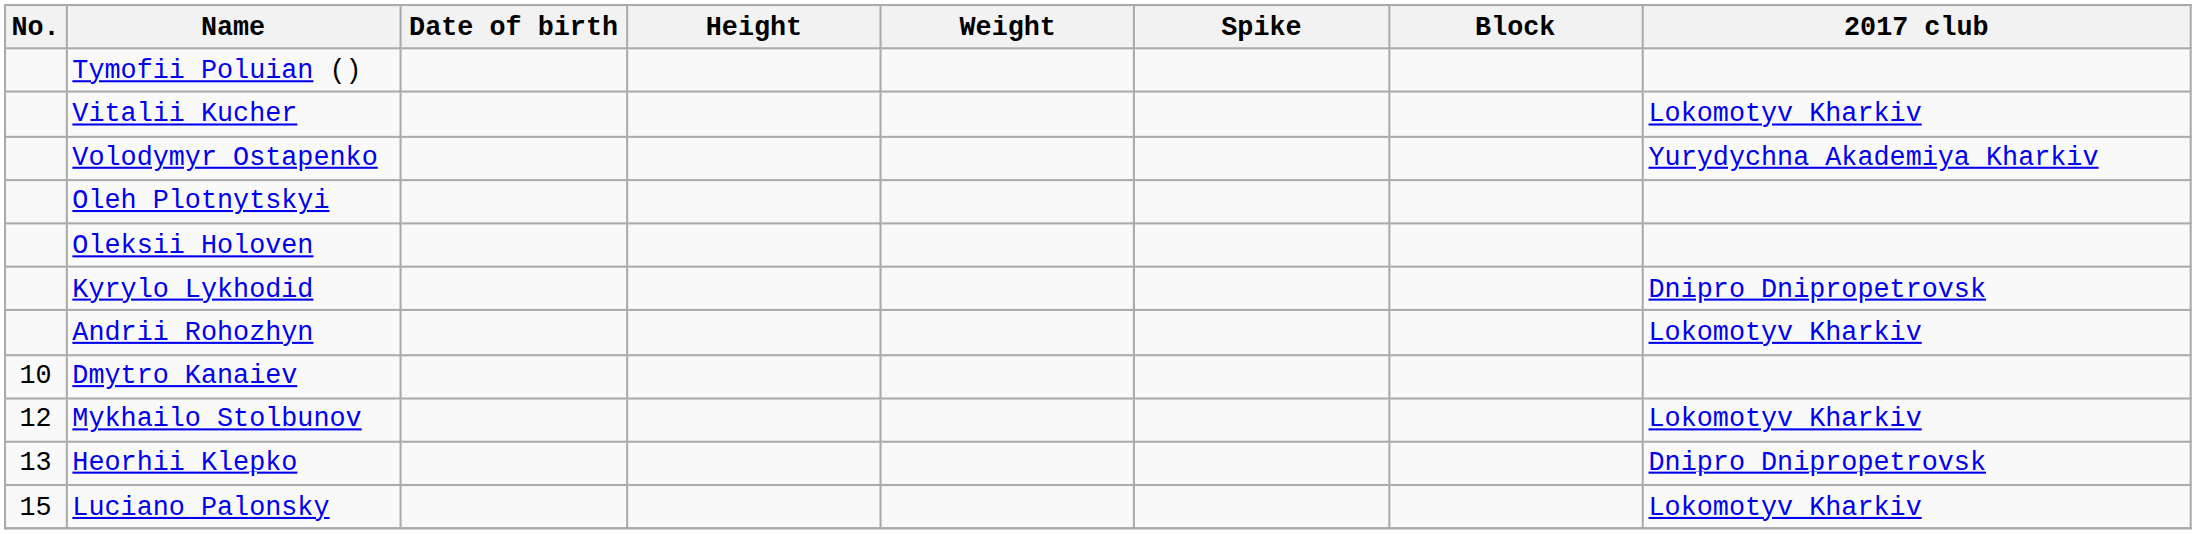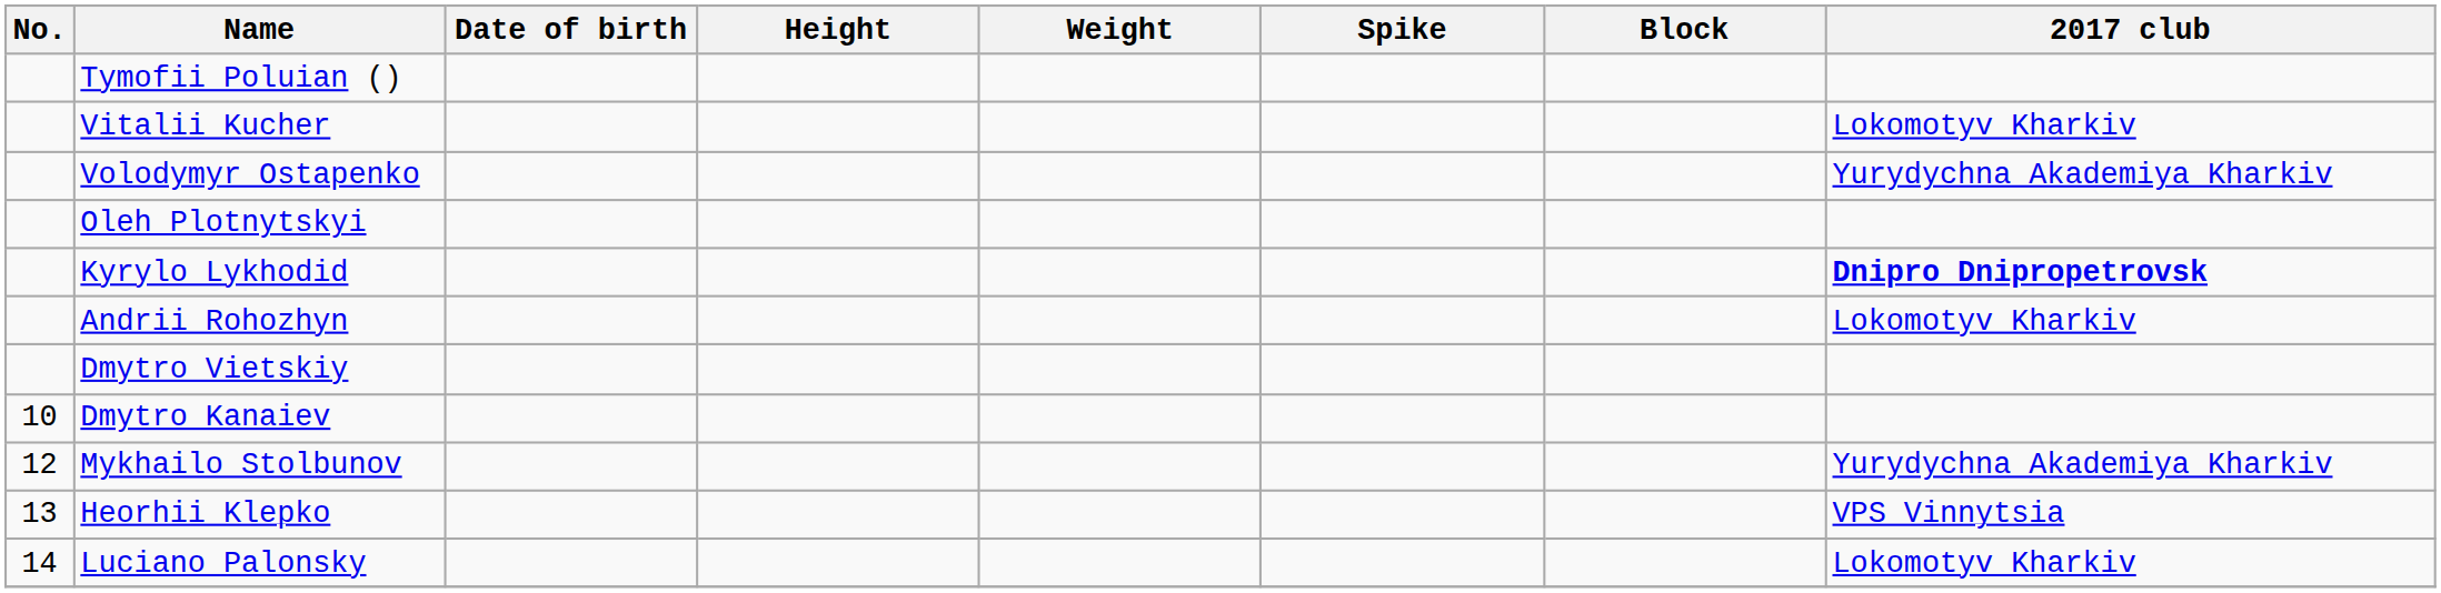 <table class="wikitable sortable" style="font-size:100%; text-align:center;">
 <tr>
 <th>No.</th>
 <th style="width:12em">Name</th>
 <th style="width:8em">Date of birth</th>
 <th style="width:9em">Height</th>
 <th style="width:9em">Weight</th>
 <th style="width:9em">Spike</th>
 <th style="width:9em">Block</th>
 <th style="width:20em">2017 club</th>
 </tr>
 <tr>
 <td></td>
 <td align=left><a href='#'>Tymofii Poluian</a> ()</td>
 <td align=right></td>
 <td></td>
 <td></td>
 <td></td>
 <td></td>
 <td align=left></td>
 </tr>
 <tr>
 <td></td>
 <td align=left><a href='#'>Vitalii Kucher</a></td>
 <td align=right></td>
 <td></td>
 <td></td>
 <td></td>
 <td></td>
 <td align=left> <a href='#'>Lokomotyv Kharkiv</a></td>
 </tr>
 <tr>
 <td></td>
 <td align=left><a href='#'>Volodymyr Ostapenko</a></td>
 <td align=right></td>
 <td></td>
 <td></td>
 <td></td>
 <td></td>
 <td align=left> <a href='#'>Yurydychna Akademiya Kharkiv</a></td>
 </tr>
 <tr>
 <td></td>
 <td align=left><a href='#'>Oleh Plotnytskyi</a></td>
 <td align=right></td>
 <td></td>
 <td></td>
 <td></td>
 <td></td>
 <td align=left></td>
 </tr>
 <tr>
 <td></td>
-<td align=left><a href='#'>Oleksii Holoven</a></td>
-<td align=right></td>
-<td></td>
-<td></td>
-<td></td>
-<td></td>
-<td align=left></td>
-</tr>
-<tr>
-<td></td>
 <td align=left><a href='#'>Kyrylo Lykhodid</a></td>
 <td align=right></td>
 <td></td>
 <td></td>
 <td></td>
 <td></td>
-<td align=left> <a href='#'>Dnipro Dnipropetrovsk</a></td>
+<td align=left><strong> <a href='#'>Dnipro Dnipropetrovsk</a></strong></td>
 </tr>
 <tr>
 <td></td>
 <td align=left><a href='#'>Andrii Rohozhyn</a></td>
 <td align=right></td>
 <td></td>
 <td></td>
 <td></td>
 <td></td>
 <td align=left> <a href='#'>Lokomotyv Kharkiv</a></td>
+</tr>
+<tr>
+<td></td>
+<td align=left><a href='#'>Dmytro Vietskiy</a></td>
+<td align=right></td>
+<td></td>
+<td></td>
+<td></td>
+<td></td>
+<td align=left></td>
 </tr>
 <tr>
 <td>10</td>
 <td align=left><a href='#'>Dmytro Kanaiev</a></td>
 <td align=right></td>
 <td></td>
 <td></td>
 <td></td>
 <td></td>
 <td align=left></td>
 </tr>
 <tr>
 <td>12</td>
 <td align=left><a href='#'>Mykhailo Stolbunov</a></td>
 <td align=right></td>
 <td></td>
 <td></td>
 <td></td>
 <td></td>
-<td align=left> <a href='#'>Lokomotyv Kharkiv</a></td>
+<td align=left> <a href='#'>Yurydychna Akademiya Kharkiv</a></td>
 </tr>
 <tr>
 <td>13</td>
 <td align=left><a href='#'>Heorhii Klepko</a></td>
 <td align=right></td>
 <td></td>
 <td></td>
 <td></td>
 <td></td>
-<td align=left> <a href='#'>Dnipro Dnipropetrovsk</a></td>
+<td align=left> <a href='#'>VPS Vinnytsia</a></td>
 </tr>
 <tr>
-<td>15</td>
+<td>14</td>
 <td align=left><a href='#'>Luciano Palonsky</a></td>
 <td align=right></td>
 <td></td>
 <td></td>
 <td></td>
 <td></td>
 <td align=left> <a href='#'>Lokomotyv Kharkiv</a></td>
 </tr>
 <tr>
 </tr>
 </table>
